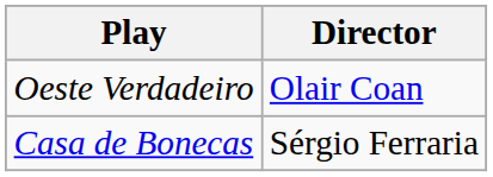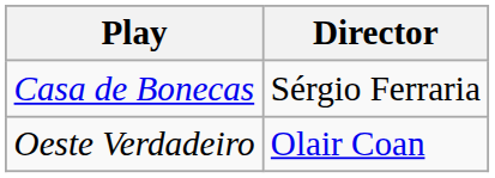 <table class="wikitable">
 <tr>
 <th>Play</th>
 <th>Director</th>
 </tr>
 <tr>
+<td><em><a href='#'>Casa de Bonecas</a></em></td>
+<td>Sérgio Ferraria</td>
+</tr>
+<tr>
 <td><em>Oeste Verdadeiro</em></td>
 <td><a href='#'>Olair Coan</a></td>
 </tr>
-<tr>
-<td><em><a href='#'>Casa de Bonecas</a></em></td>
-<td>Sérgio Ferraria</td>
-</tr>
 </table>
